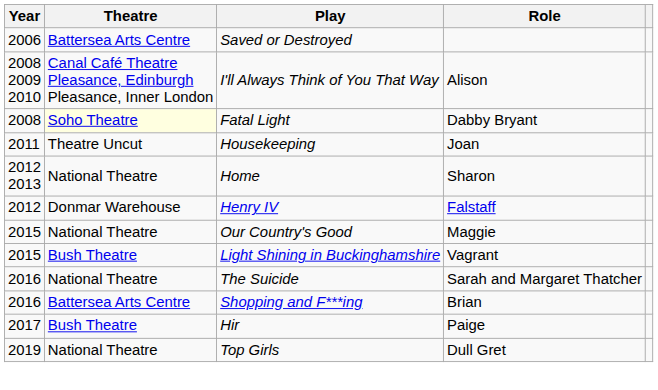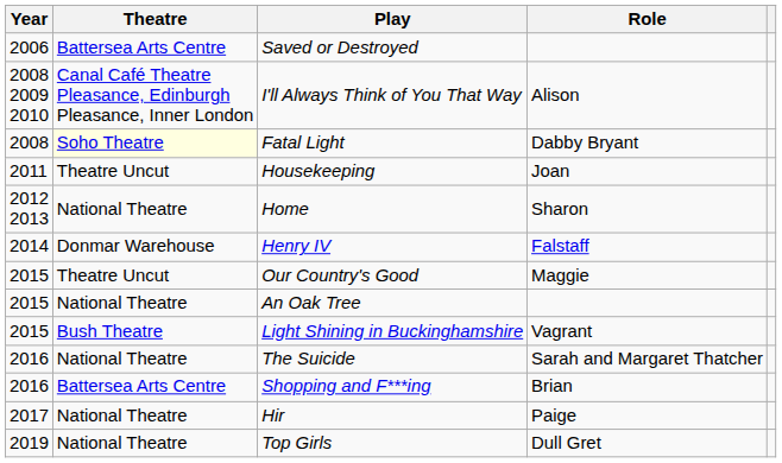 <table class="wikitable sortable">
 <tr>
 <th>Year</th>
 <th>Theatre</th>
 <th>Play</th>
 <th>Role</th>
 <th></th>
 </tr>
 <tr>
 <td>2006</td>
 <td><a href='#'>Battersea Arts Centre</a></td>
 <td><em>Saved or Destroyed</em></td>
 <td></td>
 <td></td>
 </tr>
 <tr>
 <td>2008<br>2009<br>2010</td>
 <td><a href='#'>Canal Café Theatre</a><br><a href='#'>Pleasance, Edinburgh</a><br>Pleasance, Inner London</td>
 <td><em>I'll Always Think of You That Way</em></td>
 <td>Alison</td>
 <td></td>
 </tr>
 <tr>
 <td>2008</td>
 <td style="background: lightyellow;"><a href='#'>Soho Theatre</a></td>
 <td><em>Fatal Light</em></td>
 <td>Dabby Bryant</td>
 <td></td>
 </tr>
 <tr>
 <td>2011</td>
 <td>Theatre Uncut</td>
 <td><em>Housekeeping</em></td>
 <td>Joan</td>
 <td></td>
 </tr>
 <tr>
 <td>2012<br>2013</td>
 <td>National Theatre</td>
 <td><em>Home</em></td>
 <td>Sharon</td>
 <td></td>
 </tr>
 <tr>
-<td>2012</td>
+<td>2014</td>
 <td>Donmar Warehouse</td>
 <td><em><a href='#'>Henry IV</a></em></td>
 <td><a href='#'>Falstaff</a></td>
 <td></td>
 </tr>
 <tr>
 <td>2015</td>
-<td>National Theatre</td>
+<td>Theatre Uncut</td>
 <td><em>Our Country's Good</em></td>
 <td>Maggie</td>
+<td></td>
+</tr>
+<tr>
+<td>2015</td>
+<td>National Theatre</td>
+<td><em>An Oak Tree</em></td>
+<td></td>
 <td></td>
 </tr>
 <tr>
 <td>2015</td>
 <td><a href='#'>Bush Theatre</a></td>
 <td><em><a href='#'>Light Shining in Buckinghamshire</a></em></td>
 <td>Vagrant</td>
 <td></td>
 </tr>
 <tr>
 <td>2016</td>
 <td>National Theatre</td>
 <td><em>The Suicide</em></td>
 <td>Sarah and Margaret Thatcher</td>
 <td></td>
 </tr>
 <tr>
 <td>2016</td>
 <td><a href='#'>Battersea Arts Centre</a></td>
 <td><em><a href='#'>Shopping and F***ing</a></em></td>
 <td>Brian</td>
 <td></td>
 </tr>
 <tr>
 <td>2017</td>
-<td><a href='#'>Bush Theatre</a></td>
+<td>National Theatre</td>
 <td><em>Hir</em></td>
 <td>Paige</td>
 <td></td>
 </tr>
 <tr>
 <td>2019</td>
 <td>National Theatre</td>
 <td><em>Top Girls</em></td>
 <td>Dull Gret</td>
 <td></td>
 </tr>
 </table>
